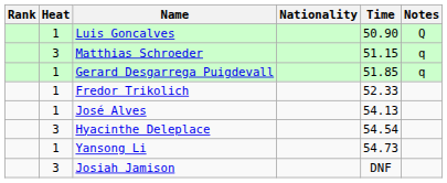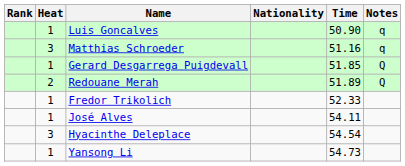 <table class="wikitable sortable" style="text-align:center">
 <tr>
 <th>Rank</th>
 <th>Heat</th>
 <th>Name</th>
 <th>Nationality</th>
 <th>Time</th>
 <th>Notes</th>
 </tr>
 <tr style="background:#cfc;">
 <td></td>
 <td>1</td>
 <td align=left><a href='#'>Luis Goncalves</a></td>
 <td align=left></td>
 <td>50.90</td>
-<td>Q</td>
+<td>q</td>
 </tr>
 <tr style="background:#cfc;">
 <td></td>
 <td>3</td>
 <td align=left><a href='#'>Matthias Schroeder</a></td>
 <td align=left></td>
-<td>51.15</td>
+<td>51.16</td>
 <td>q</td>
 </tr>
 <tr style="background:#cfc;">
 <td></td>
 <td>1</td>
 <td align=left><a href='#'>Gerard Desgarrega Puigdevall</a></td>
 <td align=left></td>
 <td>51.85</td>
-<td>q</td>
+<td>Q</td>
+</tr>
+<tr style="background:#cfc;">
+<td></td>
+<td>2</td>
+<td align=left><a href='#'>Redouane Merah</a></td>
+<td align=left></td>
+<td>51.89</td>
+<td>Q</td>
 </tr>
 <tr>
 <td></td>
 <td>1</td>
 <td align=left><a href='#'>Fredor Trikolich</a></td>
 <td align=left></td>
 <td>52.33</td>
 <td></td>
 </tr>
 <tr>
 <td></td>
 <td>1</td>
 <td align=left><a href='#'>José Alves</a></td>
 <td align=left></td>
-<td>54.13</td>
+<td>54.11</td>
 <td></td>
 </tr>
 <tr>
 <td></td>
 <td>3</td>
 <td align=left><a href='#'>Hyacinthe Deleplace</a></td>
 <td align=left></td>
 <td>54.54</td>
 <td></td>
 </tr>
 <tr>
 <td></td>
 <td>1</td>
 <td align=left><a href='#'>Yansong Li</a></td>
 <td align=left></td>
 <td>54.73</td>
 <td></td>
 </tr>
-<tr>
-<td></td>
-<td>3</td>
-<td align=left><a href='#'>Josiah Jamison</a></td>
-<td align=left></td>
-<td>DNF</td>
-<td></td>
-</tr>
 </table>
